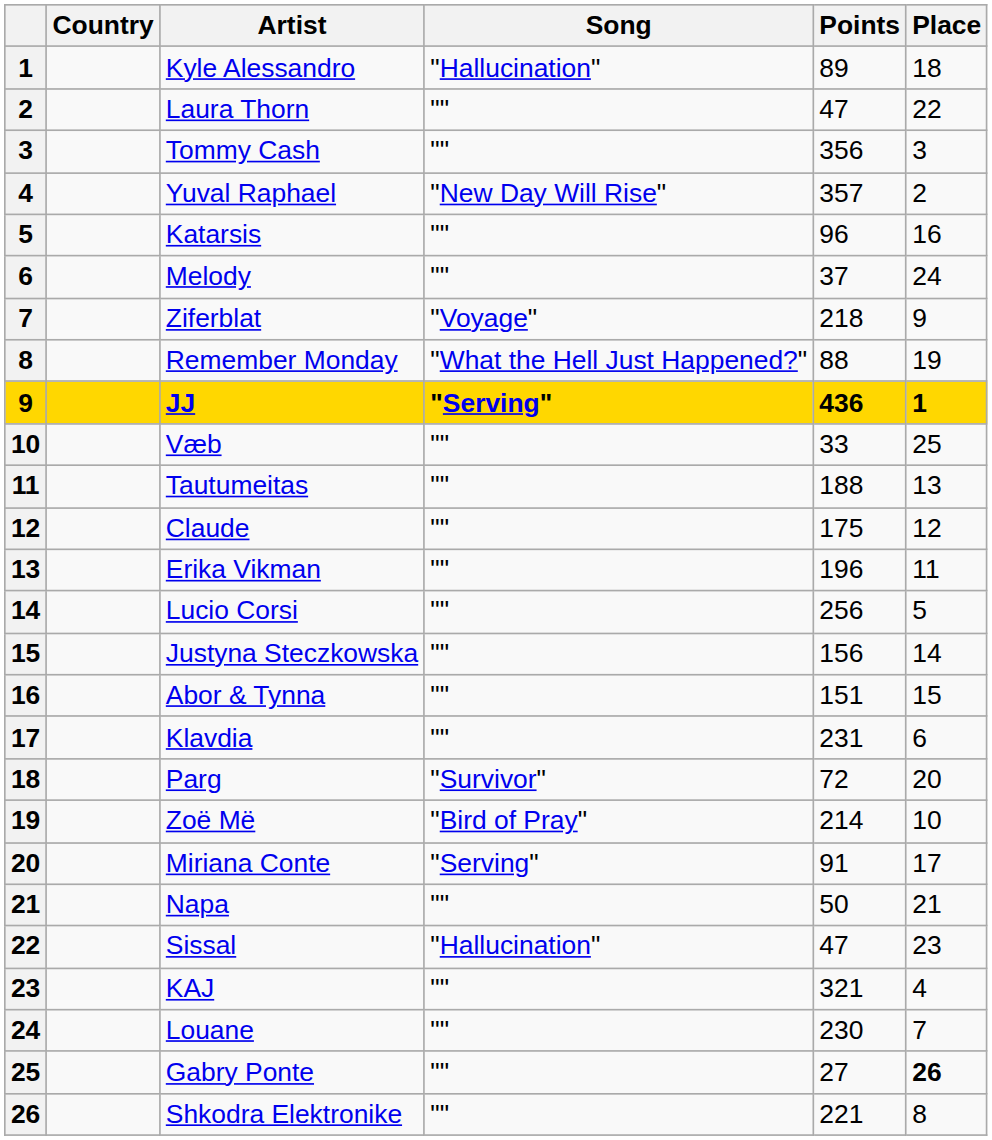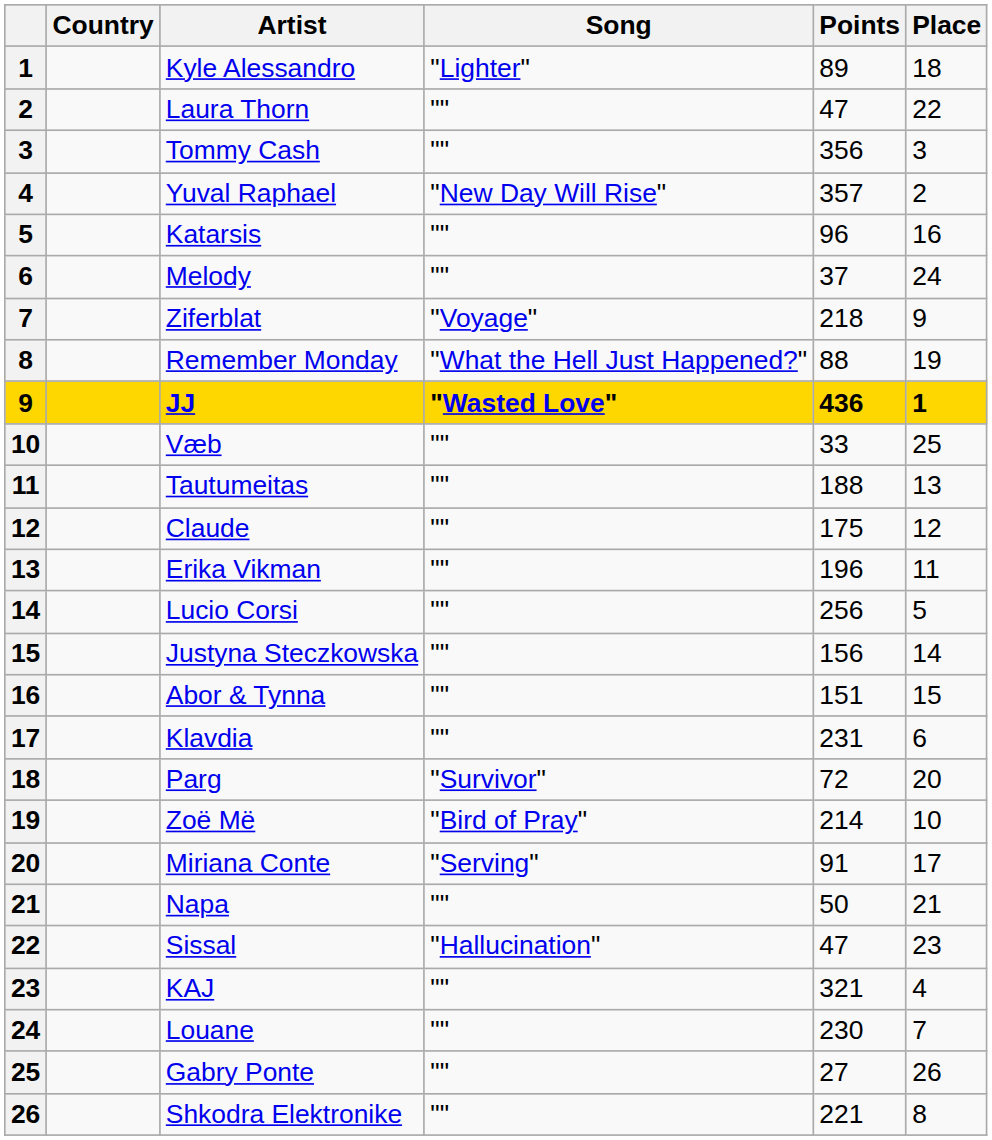 <table class="sortable wikitable plainrowheaders">
 <tr>
 <th scope="col"></th>
 <th scope="col">Country</th>
 <th scope="col">Artist</th>
 <th scope="col">Song</th>
 <th scope="col">Points</th>
 <th scope="col">Place</th>
 </tr>
 <tr>
 <th scope="row" style="text-align:center;">1</th>
 <td></td>
 <td><a href='#'>Kyle Alessandro</a></td>
-<td>"<a href='#'>Hallucination</a>"</td>
+<td>"<a href='#'>Lighter</a>"</td>
 <td>89</td>
 <td>18</td>
 </tr>
 <tr>
 <th scope="row" style="text-align:center;">2</th>
 <td></td>
 <td><a href='#'>Laura Thorn</a></td>
 <td>""</td>
 <td>47</td>
 <td>22</td>
 </tr>
 <tr>
 <th scope="row" style="text-align:center;">3</th>
 <td></td>
 <td><a href='#'>Tommy Cash</a></td>
 <td>""</td>
 <td>356</td>
 <td>3</td>
 </tr>
 <tr>
 <th scope="row" style="text-align:center;">4</th>
 <td></td>
 <td><a href='#'>Yuval Raphael</a></td>
 <td>"<a href='#'>New Day Will Rise</a>"</td>
 <td>357</td>
 <td>2</td>
 </tr>
 <tr>
 <th scope="row" style="text-align:center;">5</th>
 <td></td>
 <td><a href='#'>Katarsis</a></td>
 <td>""</td>
 <td>96</td>
 <td>16</td>
 </tr>
 <tr>
 <th scope="row" style="text-align:center;">6</th>
 <td></td>
 <td><a href='#'>Melody</a></td>
 <td>""</td>
 <td>37</td>
 <td>24</td>
 </tr>
 <tr>
 <th scope="row" style="text-align:center;">7</th>
 <td></td>
 <td><a href='#'>Ziferblat</a></td>
 <td>"<a href='#'>Voyage</a>"</td>
 <td>218</td>
 <td>9</td>
 </tr>
 <tr>
 <th scope="row" style="text-align:center;">8</th>
 <td></td>
 <td><a href='#'>Remember Monday</a></td>
 <td>"<a href='#'>What the Hell Just Happened?</a>"</td>
 <td>88</td>
 <td>19</td>
 </tr>
 <tr style="font-weight: bold; background: gold;">
 <th scope="row" style="text-align:center; font-weight:bold; background:gold">9</th>
 <td></td>
 <td><a href='#'>JJ</a></td>
-<td>"<a href='#'>Serving</a>"</td>
+<td>"<a href='#'>Wasted Love</a>"</td>
 <td>436</td>
 <td>1</td>
 </tr>
 <tr>
 <th scope="row" style="text-align:center;">10</th>
 <td></td>
 <td><a href='#'>Væb</a></td>
 <td>""</td>
 <td>33</td>
 <td>25</td>
 </tr>
 <tr>
 <th scope="row" style="text-align:center;">11</th>
 <td></td>
 <td><a href='#'>Tautumeitas</a></td>
 <td>""</td>
 <td>188</td>
 <td>13</td>
 </tr>
 <tr>
 <th scope="row" style="text-align:center;">12</th>
 <td></td>
 <td><a href='#'>Claude</a></td>
 <td>""</td>
 <td>175</td>
 <td>12</td>
 </tr>
 <tr>
 <th scope="row" style="text-align:center;">13</th>
 <td></td>
 <td><a href='#'>Erika Vikman</a></td>
 <td>""</td>
 <td>196</td>
 <td>11</td>
 </tr>
 <tr>
 <th scope="row" style="text-align:center;">14</th>
 <td></td>
 <td><a href='#'>Lucio Corsi</a></td>
 <td>""</td>
 <td>256</td>
 <td>5</td>
 </tr>
 <tr>
 <th scope="row" style="text-align:center;">15</th>
 <td></td>
 <td><a href='#'>Justyna Steczkowska</a></td>
 <td>""</td>
 <td>156</td>
 <td>14</td>
 </tr>
 <tr>
 <th scope="row" style="text-align:center;">16</th>
 <td></td>
 <td><a href='#'>Abor & Tynna</a></td>
 <td>""</td>
 <td>151</td>
 <td>15</td>
 </tr>
 <tr>
 <th scope="row" style="text-align:center;">17</th>
 <td></td>
 <td><a href='#'>Klavdia</a></td>
 <td>""</td>
 <td>231</td>
 <td>6</td>
 </tr>
 <tr>
 <th scope="row" style="text-align:center;">18</th>
 <td></td>
 <td><a href='#'>Parg</a></td>
 <td>"<a href='#'>Survivor</a>"</td>
 <td>72</td>
 <td>20</td>
 </tr>
 <tr>
 <th scope="row" style="text-align:center;">19</th>
 <td></td>
 <td><a href='#'>Zoë Më</a></td>
 <td>"<a href='#'>Bird of Pray</a>"</td>
 <td>214</td>
 <td>10</td>
 </tr>
 <tr>
 <th scope="row" style="text-align:center;">20</th>
 <td></td>
 <td><a href='#'>Miriana Conte</a></td>
 <td>"<a href='#'>Serving</a>"</td>
 <td>91</td>
 <td>17</td>
 </tr>
 <tr>
 <th scope="row" style="text-align:center;">21</th>
 <td></td>
 <td><a href='#'>Napa</a></td>
 <td>""</td>
 <td>50</td>
 <td>21</td>
 </tr>
 <tr>
 <th scope="row" style="text-align:center;">22</th>
 <td></td>
 <td><a href='#'>Sissal</a></td>
 <td>"<a href='#'>Hallucination</a>"</td>
 <td>47</td>
 <td>23</td>
 </tr>
 <tr>
 <th scope="row" style="text-align:center;">23</th>
 <td></td>
 <td><a href='#'>KAJ</a></td>
 <td>""</td>
 <td>321</td>
 <td>4</td>
 </tr>
 <tr>
 <th scope="row" style="text-align:center;">24</th>
 <td></td>
 <td><a href='#'>Louane</a></td>
 <td>""</td>
 <td>230</td>
 <td>7</td>
 </tr>
 <tr>
 <th scope="row" style="text-align:center;">25</th>
 <td></td>
 <td><a href='#'>Gabry Ponte</a></td>
 <td>""</td>
 <td>27</td>
-<td><strong>26</strong></td>
+<td>26</td>
 </tr>
 <tr>
 <th scope="row" style="text-align:center;">26</th>
 <td></td>
 <td><a href='#'>Shkodra Elektronike</a></td>
 <td>""</td>
 <td>221</td>
 <td>8</td>
 </tr>
 </table>
